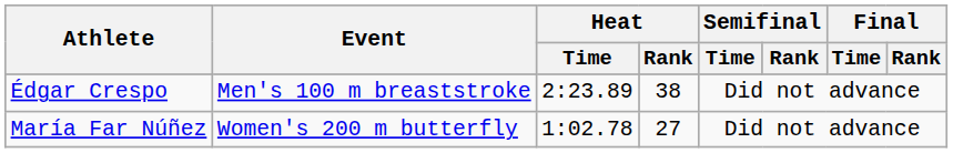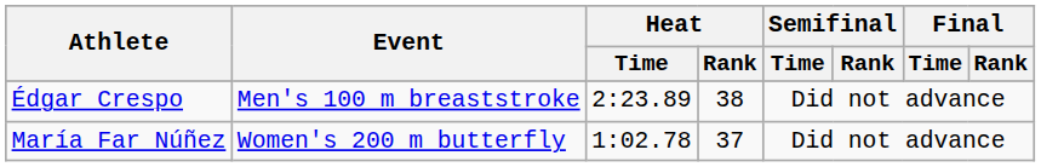 <table class=wikitable style="font-size:90%">
 <tr>
 <th rowspan="2">Athlete</th>
 <th rowspan="2">Event</th>
 <th colspan="2">Heat</th>
 <th colspan="2">Semifinal</th>
 <th colspan="2">Final</th>
 </tr>
 <tr style="font-size:95%">
 <th>Time</th>
 <th>Rank</th>
 <th>Time</th>
 <th>Rank</th>
 <th>Time</th>
 <th>Rank</th>
 </tr>
 <tr align=center>
 <td align=left><a href='#'>Édgar Crespo</a></td>
 <td align=left><a href='#'>Men's 100 m breaststroke</a></td>
 <td>2:23.89</td>
 <td>38</td>
 <td colspan=4>Did not advance</td>
 </tr>
 <tr align=center>
 <td align=left><a href='#'>María Far Núñez</a></td>
 <td align=left><a href='#'>Women's 200 m butterfly</a></td>
 <td>1:02.78</td>
-<td>27</td>
+<td>37</td>
 <td colspan=4>Did not advance</td>
 </tr>
 </table>
